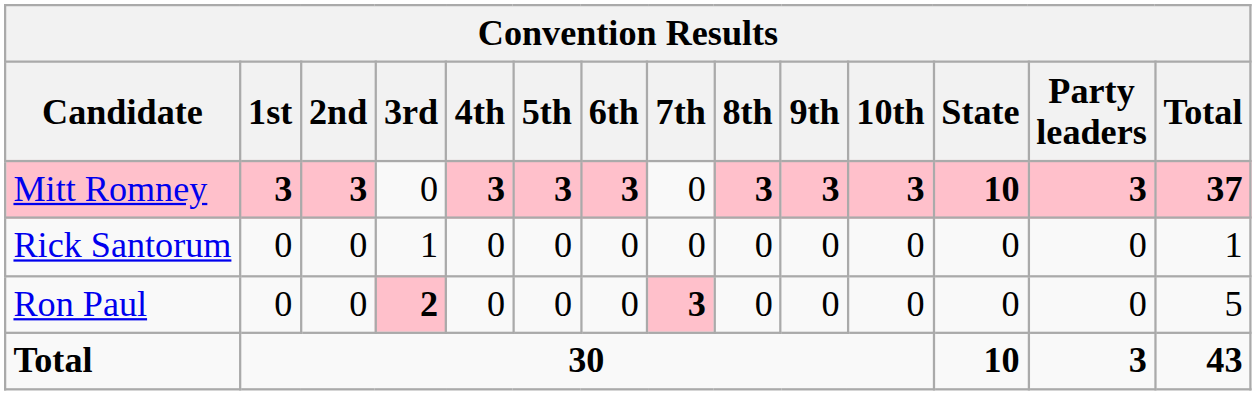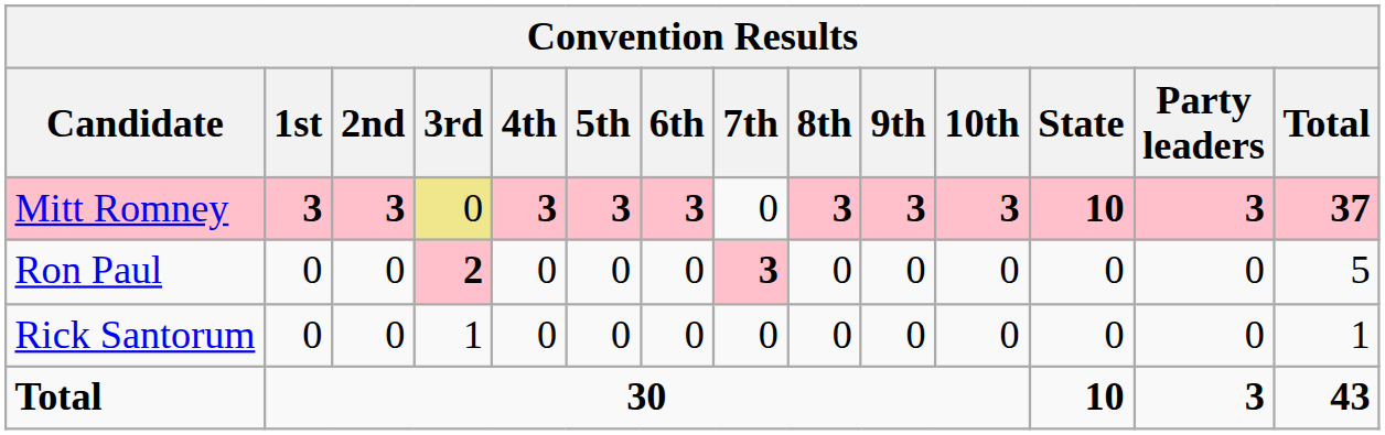 <table class="wikitable">
 <tr>
 <th colspan="14">Convention Results</th>
 </tr>
 <tr>
 <th>Candidate</th>
 <th>1st</th>
 <th>2nd</th>
 <th>3rd</th>
 <th>4th</th>
 <th>5th</th>
 <th>6th</th>
 <th>7th</th>
 <th>8th</th>
 <th>9th</th>
 <th>10th</th>
 <th>State</th>
 <th>Party<br>leaders</th>
 <th>Total</th>
 </tr>
 <tr style="text-align:right;">
 <td align="left" bgcolor="pink"><a href='#'>Mitt Romney</a></td>
 <td bgcolor="pink"><strong>3</strong></td>
 <td bgcolor="pink"><strong>3</strong></td>
-<td>0</td>
+<td style="background: khaki;">0</td>
 <td bgcolor="pink"><strong>3</strong></td>
 <td bgcolor="pink"><strong>3</strong></td>
 <td bgcolor="pink"><strong>3</strong></td>
 <td>0</td>
 <td bgcolor="pink"><strong>3</strong></td>
 <td bgcolor="pink"><strong>3</strong></td>
 <td bgcolor="pink"><strong>3</strong></td>
 <td bgcolor="pink"><strong>10</strong></td>
 <td bgcolor="pink"><strong>3</strong></td>
 <td bgcolor="pink"><strong>37</strong></td>
+</tr>
+<tr style="text-align:right;">
+<td align="left"><a href='#'>Ron Paul</a></td>
+<td>0</td>
+<td>0</td>
+<td bgcolor="pink"><strong>2</strong></td>
+<td>0</td>
+<td>0</td>
+<td>0</td>
+<td bgcolor="pink"><strong>3</strong></td>
+<td>0</td>
+<td>0</td>
+<td>0</td>
+<td>0</td>
+<td>0</td>
+<td>5</td>
 </tr>
 <tr style="text-align:right;">
 <td align="left"><a href='#'>Rick Santorum</a></td>
 <td>0</td>
 <td>0</td>
 <td>1</td>
 <td>0</td>
 <td>0</td>
 <td>0</td>
 <td>0</td>
 <td>0</td>
 <td>0</td>
 <td>0</td>
 <td>0</td>
 <td>0</td>
 <td>1</td>
 </tr>
-<tr style="text-align:right;">
-<td align="left"><a href='#'>Ron Paul</a></td>
-<td>0</td>
-<td>0</td>
-<td bgcolor="pink"><strong>2</strong></td>
-<td>0</td>
-<td>0</td>
-<td>0</td>
-<td bgcolor="pink"><strong>3</strong></td>
-<td>0</td>
-<td>0</td>
-<td>0</td>
-<td>0</td>
-<td>0</td>
-<td>5</td>
-</tr>
 <tr>
 <td><strong>Total</strong></td>
 <td colspan="10" align="center"><strong>30</strong></td>
 <td align="right"><strong>10</strong></td>
 <td align="right"><strong>3</strong></td>
 <td align="right"><strong>43</strong></td>
 </tr>
 </table>
